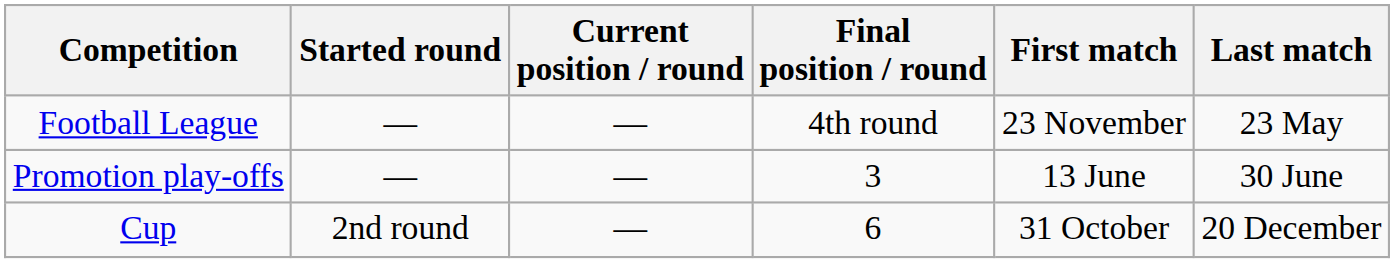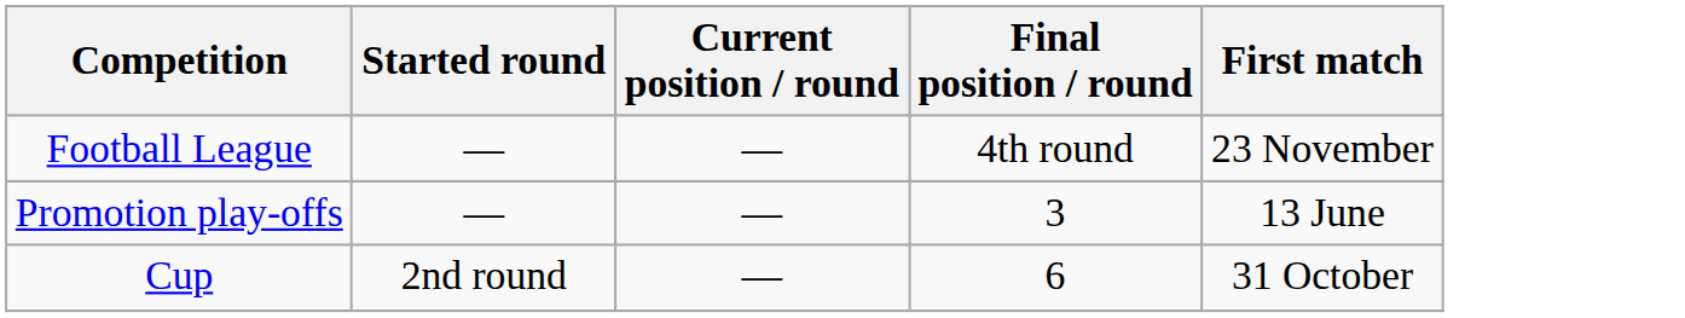 <table class="wikitable" style="text-align:center">
 <tr>
 <th>Competition</th>
 <th>Started round</th>
 <th>Current<br>position / round</th>
 <th>Final<br>position / round</th>
 <th>First match</th>
-<th>Last match</th>
 </tr>
 <tr>
 <td><a href='#'>Football League</a></td>
 <td>—</td>
 <td>—</td>
 <td>4th round</td>
 <td>23 November</td>
-<td>23 May</td>
 </tr>
 <tr>
 <td><a href='#'>Promotion play-offs</a></td>
 <td>—</td>
 <td>—</td>
 <td>3</td>
 <td>13 June</td>
-<td>30 June</td>
 </tr>
 <tr>
 <td><a href='#'>Cup</a></td>
 <td>2nd round</td>
 <td>—</td>
 <td>6</td>
 <td>31 October</td>
-<td>20 December</td>
 </tr>
 </table>
